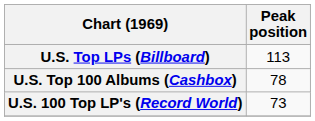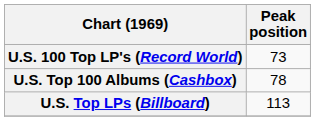 <table class="wikitable sortable plainrowheaders" style="text-align:center">
 <tr>
 <th>Chart (1969)</th>
 <th>Peak<br>position</th>
 </tr>
 <tr>
-<th scope="row">U.S. <a href='#'>Top LPs</a> (<em><a href='#'>Billboard</a></em>)</th>
-<td align=center>113</td>
+<th scope="row">U.S. 100 Top LP's (<em><a href='#'>Record World</a></em>)</th>
+<td align=center>73</td>
 </tr>
 <tr>
 <th scope="row">U.S. Top 100 Albums (<em><a href='#'>Cashbox</a></em>)</th>
 <td align=center>78</td>
 </tr>
 <tr>
-<th scope="row">U.S. 100 Top LP's (<em><a href='#'>Record World</a></em>)</th>
-<td align=center>73</td>
+<th scope="row">U.S. <a href='#'>Top LPs</a> (<em><a href='#'>Billboard</a></em>)</th>
+<td align=center>113</td>
 </tr>
 <tr>
 </tr>
 </table>
